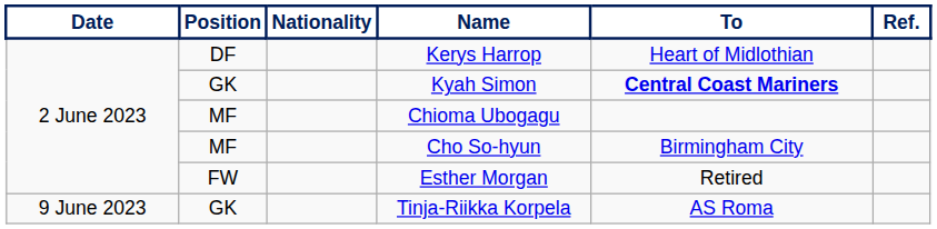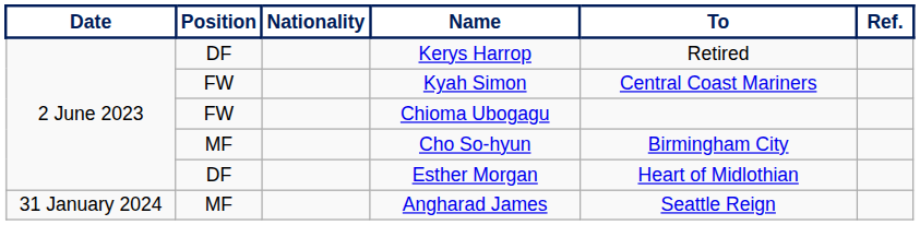 <table class="wikitable" style="text-align:center; font-size:90%; ">
 <tr>
 <th style="background:#fff;color:#001C58;border:2px solid #001C58; width:120px;">Date</th>
 <th style="background:#fff;color:#001C58;border:2px solid #001C58; width:50px;">Position</th>
 <th style="background:#fff;color:#001C58;border:2px solid #001C58; width:50px;">Nationality</th>
 <th style="background:#fff;color:#001C58;border:2px solid #001C58; width:150px;">Name</th>
 <th style="background:#fff;color:#001C58;border:2px solid #001C58; width:200px;">To</th>
 <th style="background:#fff;color:#001C58;border:2px solid #001C58; width:35px;">Ref.</th>
 </tr>
 <tr>
 <td rowspan=5>2 June 2023</td>
 <td>DF</td>
 <td></td>
 <td><a href='#'>Kerys Harrop</a></td>
-<td> <a href='#'>Heart of Midlothian</a></td>
+<td>Retired</td>
 <td></td>
 </tr>
 <tr>
-<td>GK</td>
+<td>FW</td>
 <td></td>
 <td><a href='#'>Kyah Simon</a></td>
-<td><strong> <a href='#'>Central Coast Mariners</a></strong></td>
+<td> <a href='#'>Central Coast Mariners</a></td>
 <td></td>
 </tr>
 <tr>
-<td>MF</td>
+<td>FW</td>
 <td></td>
 <td><a href='#'>Chioma Ubogagu</a></td>
 <td></td>
 <td></td>
 </tr>
 <tr>
 <td>MF</td>
 <td></td>
 <td><a href='#'>Cho So-hyun</a></td>
 <td> <a href='#'>Birmingham City</a></td>
 <td></td>
 </tr>
 <tr>
-<td>FW</td>
+<td>DF</td>
 <td></td>
 <td><a href='#'>Esther Morgan</a></td>
-<td>Retired</td>
+<td> <a href='#'>Heart of Midlothian</a></td>
 <td></td>
 </tr>
 <tr>
-<td>9 June 2023</td>
-<td>GK</td>
+<td>31 January 2024</td>
+<td>MF</td>
 <td></td>
-<td><a href='#'>Tinja-Riikka Korpela</a></td>
-<td> <a href='#'>AS Roma</a></td>
+<td><a href='#'>Angharad James</a></td>
+<td> <a href='#'>Seattle Reign</a></td>
 <td></td>
 </tr>
 </table>
